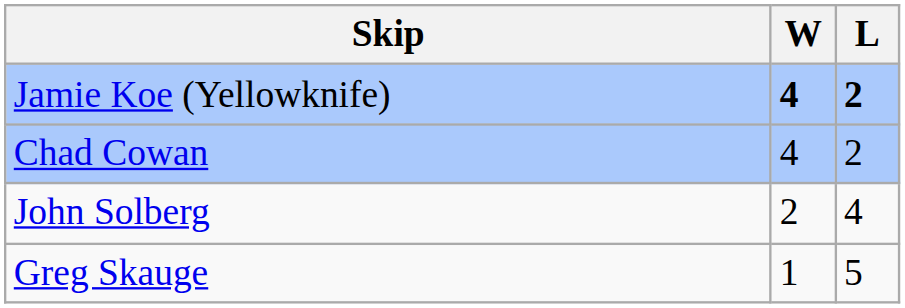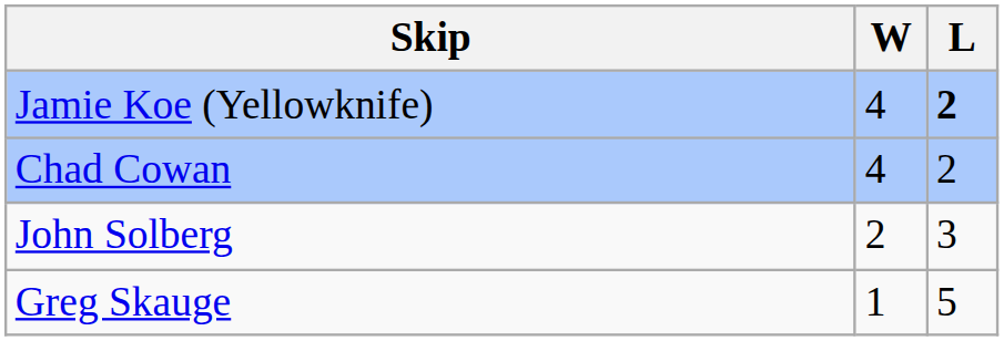 <table class="wikitable">
 <tr>
 <th bgcolor="#efefef" width="320">Skip</th>
 <th bgcolor="#efefef" width="20">W</th>
 <th bgcolor="#efefef" width="20">L</th>
 </tr>
 <tr bgcolor="#aac9fc">
 <td><a href='#'>Jamie Koe</a> (Yellowknife)</td>
-<td><strong>4</strong></td>
+<td>4</td>
 <td><strong>2</strong></td>
 </tr>
 <tr bgcolor="#aac9fc">
 <td><a href='#'>Chad Cowan</a></td>
 <td>4</td>
 <td>2</td>
 </tr>
 <tr>
 <td><a href='#'>John Solberg</a></td>
 <td>2</td>
-<td>4</td>
+<td>3</td>
 </tr>
 <tr>
 <td><a href='#'>Greg Skauge</a></td>
 <td>1</td>
 <td>5</td>
 </tr>
 </table>
